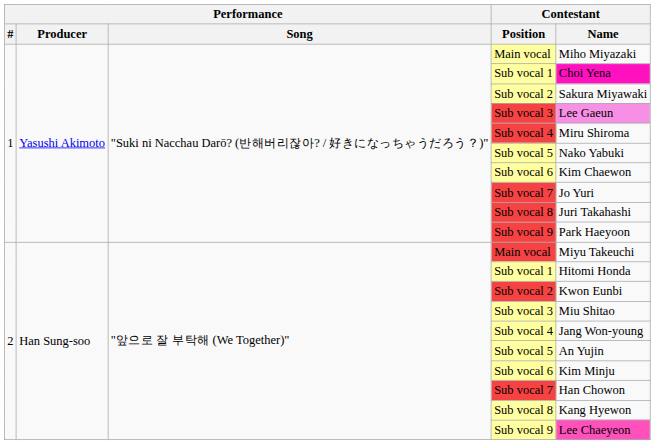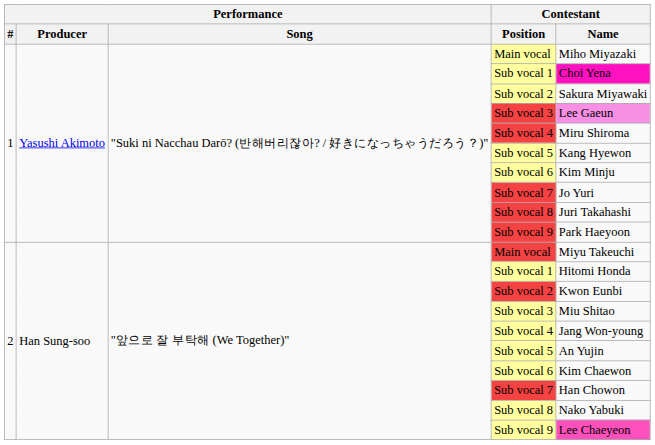 <table class="wikitable sortable">
 <tr>
 <th colspan=3>Performance</th>
 <th colspan=2>Contestant</th>
 </tr>
 <tr>
 <th>#</th>
 <th class=unsortable>Producer</th>
 <th class=unsortable>Song</th>
 <th>Position</th>
 <th>Name</th>
 </tr>
 <tr>
 <td rowspan=10>1</td>
 <td rowspan=10><a href='#'>Yasushi Akimoto</a></td>
 <td rowspan=10>"Suki ni Nacchau Darō? (반해버리잖아? / 好きになっちゃうだろう？)"</td>
 <td style="background:#FFFF9F">Main vocal</td>
 <td>Miho Miyazaki</td>
 </tr>
 <tr>
 <td style="background:#FFFF9F">Sub vocal 1</td>
 <td style=background:#FF11BF;>Choi Yena</td>
 </tr>
 <tr>
 <td style="background:#FFFF9F">Sub vocal 2</td>
 <td>Sakura Miyawaki</td>
 </tr>
 <tr>
 <td style="background:#F54242">Sub vocal 3</td>
 <td style=background:#F790E4;>Lee Gaeun</td>
 </tr>
 <tr>
 <td style="background:#F54242">Sub vocal 4</td>
 <td>Miru Shiroma</td>
 </tr>
 <tr>
 <td style="background:#FFFF9F">Sub vocal 5</td>
-<td>Nako Yabuki</td>
+<td>Kang Hyewon</td>
 </tr>
 <tr>
 <td style="background:#FFFF9F">Sub vocal 6</td>
-<td>Kim Chaewon</td>
+<td>Kim Minju</td>
 </tr>
 <tr>
 <td style="background:#F54242">Sub vocal 7</td>
 <td>Jo Yuri</td>
 </tr>
 <tr>
 <td style="background:#F54242">Sub vocal 8</td>
 <td>Juri Takahashi</td>
 </tr>
 <tr>
 <td style="background:#F54242">Sub vocal 9</td>
 <td>Park Haeyoon</td>
 </tr>
 <tr>
 <td rowspan=10>2</td>
 <td rowspan=10>Han Sung-soo</td>
 <td rowspan=10>"앞으로 잘 부탁해 (We Together)"</td>
 <td style="background:#F54242">Main vocal</td>
 <td>Miyu Takeuchi</td>
 </tr>
 <tr>
 <td style="background:#FFFF9F">Sub vocal 1</td>
 <td>Hitomi Honda</td>
 </tr>
 <tr>
 <td style="background:#F54242">Sub vocal 2</td>
 <td>Kwon Eunbi</td>
 </tr>
 <tr>
 <td style="background:#FFFF9F">Sub vocal 3</td>
 <td>Miu Shitao</td>
 </tr>
 <tr>
 <td style="background:#FFFF9F">Sub vocal 4</td>
 <td>Jang Won-young</td>
 </tr>
 <tr>
 <td style="background:#FFFF9F">Sub vocal 5</td>
 <td>An Yujin</td>
 </tr>
 <tr>
 <td style="background:#FFFF9F">Sub vocal 6</td>
-<td>Kim Minju</td>
+<td>Kim Chaewon</td>
 </tr>
 <tr>
 <td style="background:#F54242">Sub vocal 7</td>
 <td>Han Chowon</td>
 </tr>
 <tr>
 <td style="background:#FFFF9F">Sub vocal 8</td>
-<td>Kang Hyewon</td>
+<td>Nako Yabuki</td>
 </tr>
 <tr>
 <td style="background:#FFFF9F">Sub vocal 9</td>
 <td style=background:#FF50BC;>Lee Chaeyeon</td>
 </tr>
 </table>
